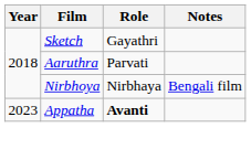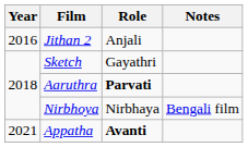 <table class="wikitable sortable">
 <tr>
 <th>Year</th>
 <th>Film</th>
 <th>Role</th>
 <th>Notes</th>
+</tr>
+<tr>
+<td>2016</td>
+<td><em><a href='#'>Jithan 2</a></em></td>
+<td>Anjali</td>
+<td></td>
 </tr>
 <tr>
 <td rowspan="3">2018</td>
 <td><em><a href='#'>Sketch</a></em></td>
 <td>Gayathri</td>
 <td></td>
 </tr>
 <tr>
 <td><em><a href='#'>Aaruthra</a></em></td>
-<td>Parvati</td>
+<td><strong>Parvati</strong></td>
 <td></td>
 </tr>
 <tr>
 <td><em><a href='#'>Nirbhoya</a></em></td>
 <td>Nirbhaya</td>
 <td><a href='#'>Bengali</a> film</td>
 </tr>
 <tr>
-<td>2023</td>
+<td>2021</td>
 <td><em><a href='#'>Appatha</a></em></td>
 <td><strong>Avanti</strong></td>
 <td></td>
 </tr>
 </table>
